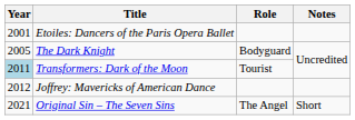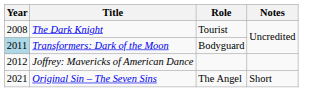 <table class="wikitable sortable">
 <tr>
 <th>Year</th>
 <th>Title</th>
 <th>Role</th>
 <th>Notes</th>
 </tr>
 <tr>
-<td>2001</td>
-<td><em>Etoiles: Dancers of the Paris Opera Ballet</em></td>
-<td></td>
-<td></td>
-</tr>
-<tr>
-<td>2005</td>
+<td>2008</td>
 <td><em><a href='#'>The Dark Knight</a></em></td>
-<td>Bodyguard</td>
+<td>Tourist</td>
 <td rowspan="2">Uncredited</td>
 </tr>
 <tr>
 <td style="background: lightblue;">2011</td>
 <td><em><a href='#'>Transformers: Dark of the Moon</a></em></td>
-<td>Tourist</td>
+<td>Bodyguard</td>
 </tr>
 <tr>
 <td>2012</td>
 <td><em>Joffrey: Mavericks of American Dance</em></td>
 <td></td>
 <td></td>
 </tr>
 <tr>
 <td>2021</td>
 <td><em><a href='#'>Original Sin – The Seven Sins</a></em></td>
 <td>The Angel</td>
 <td>Short</td>
 </tr>
 </table>
